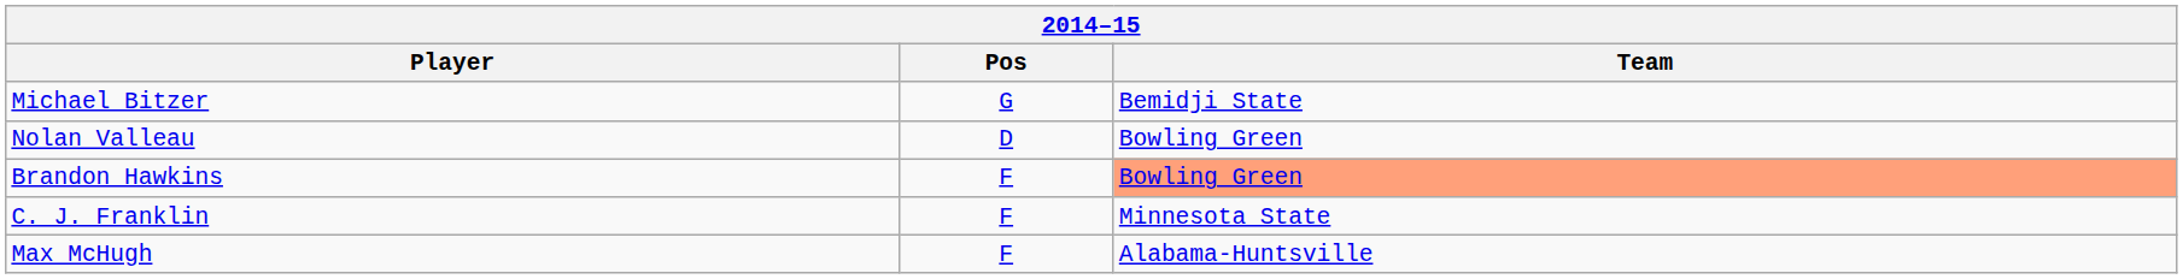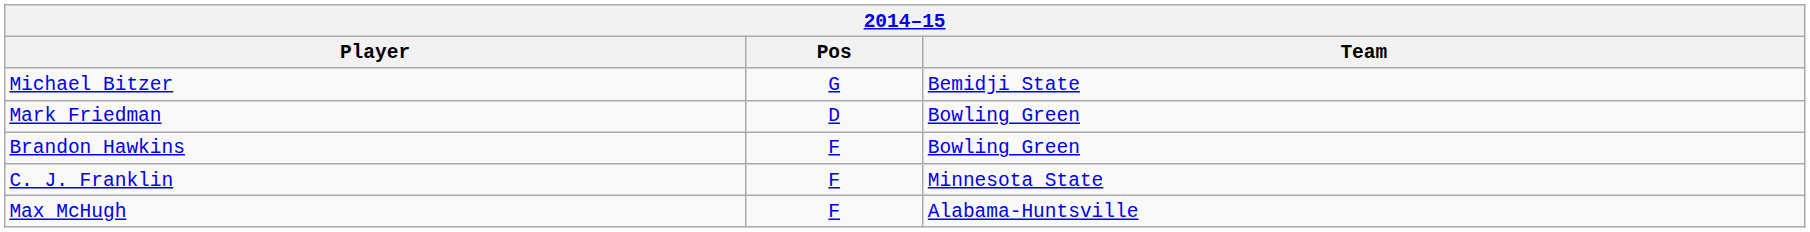 <table class="wikitable" width=95%>
 <tr>
 <th colspan=3><a href='#'>2014–15</a></th>
 </tr>
 <tr>
 <th>Player</th>
 <th>Pos</th>
 <th>Team</th>
 </tr>
 <tr>
 <td><a href='#'>Michael Bitzer</a></td>
 <td align=center><a href='#'>G</a></td>
 <td><a href='#'>Bemidji State</a></td>
 </tr>
 <tr>
-<td><a href='#'>Nolan Valleau</a></td>
+<td><a href='#'>Mark Friedman</a></td>
 <td align=center><a href='#'>D</a></td>
 <td><a href='#'>Bowling Green</a></td>
 </tr>
 <tr>
 <td><a href='#'>Brandon Hawkins</a></td>
 <td align=center><a href='#'>F</a></td>
-<td style="background: lightsalmon;"><a href='#'>Bowling Green</a></td>
+<td><a href='#'>Bowling Green</a></td>
 </tr>
 <tr>
 <td><a href='#'>C. J. Franklin</a></td>
 <td align=center><a href='#'>F</a></td>
 <td><a href='#'>Minnesota State</a></td>
 </tr>
 <tr>
 <td><a href='#'>Max McHugh</a></td>
 <td align=center><a href='#'>F</a></td>
 <td><a href='#'>Alabama-Huntsville</a></td>
 </tr>
 </table>
